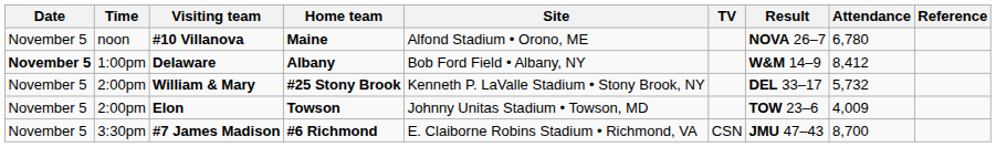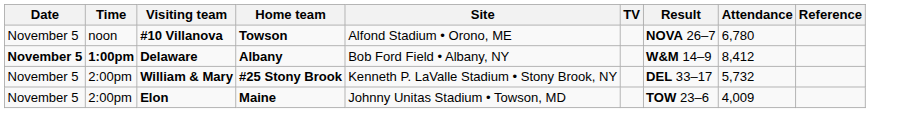 <table class="wikitable" style="font-size:95%;">
 <tr>
 <th>Date</th>
 <th>Time</th>
 <th>Visiting team</th>
 <th>Home team</th>
 <th>Site</th>
 <th>TV</th>
 <th>Result</th>
 <th>Attendance</th>
 <th class="unsortable">Reference</th>
 </tr>
 <tr bgcolor=>
 <td>November 5</td>
 <td>noon</td>
 <td><strong>#10 Villanova</strong></td>
-<td><strong>Maine</strong></td>
+<td><strong>Towson</strong></td>
 <td>Alfond Stadium • Orono, ME</td>
 <td></td>
 <td><strong>NOVA</strong> 26–7</td>
 <td>6,780</td>
 <td></td>
 </tr>
 <tr bgcolor=>
 <td><strong>November 5</strong></td>
-<td>1:00pm</td>
+<td><strong>1:00pm</strong></td>
 <td><strong>Delaware</strong></td>
 <td><strong>Albany</strong></td>
 <td>Bob Ford Field • Albany, NY</td>
 <td></td>
 <td><strong>W&M</strong> 14–9</td>
 <td>8,412</td>
 <td></td>
 </tr>
 <tr bgcolor=>
 <td>November 5</td>
 <td>2:00pm</td>
 <td><strong>William & Mary</strong></td>
 <td><strong>#25 Stony Brook</strong></td>
 <td>Kenneth P. LaValle Stadium • Stony Brook, NY</td>
 <td></td>
 <td><strong>DEL</strong> 33–17</td>
 <td>5,732</td>
 <td></td>
 </tr>
 <tr bgcolor=>
 <td>November 5</td>
 <td>2:00pm</td>
 <td><strong>Elon</strong></td>
-<td><strong>Towson</strong></td>
+<td><strong>Maine</strong></td>
 <td>Johnny Unitas Stadium • Towson, MD</td>
 <td></td>
 <td><strong>TOW</strong> 23–6</td>
 <td>4,009</td>
 <td></td>
 </tr>
-<tr bgcolor=>
-<td>November 5</td>
-<td>3:30pm</td>
-<td><strong>#7 James Madison</strong></td>
-<td><strong>#6 Richmond</strong></td>
-<td>E. Claiborne Robins Stadium • Richmond, VA</td>
-<td>CSN</td>
-<td><strong>JMU</strong> 47–43</td>
-<td>8,700</td>
-<td></td>
-</tr>
 </table>
